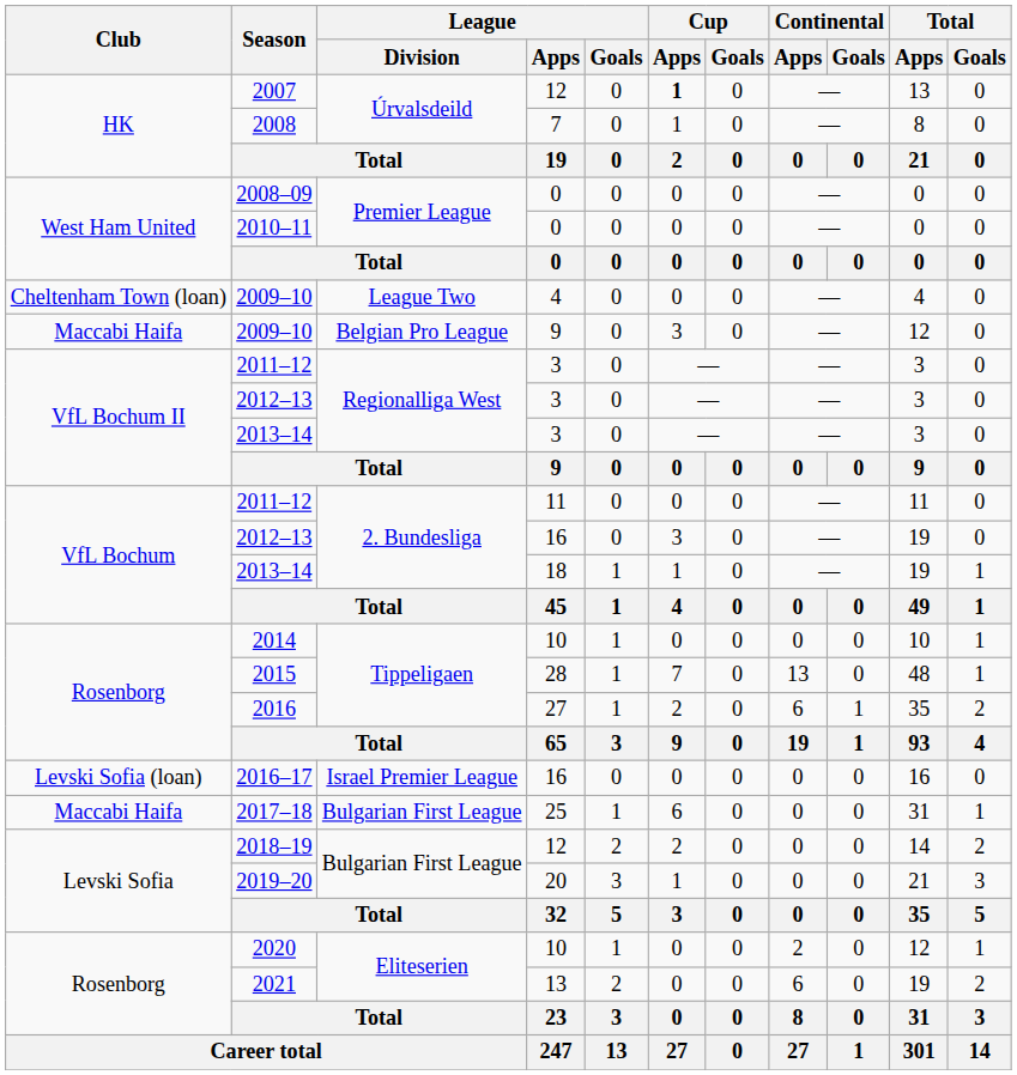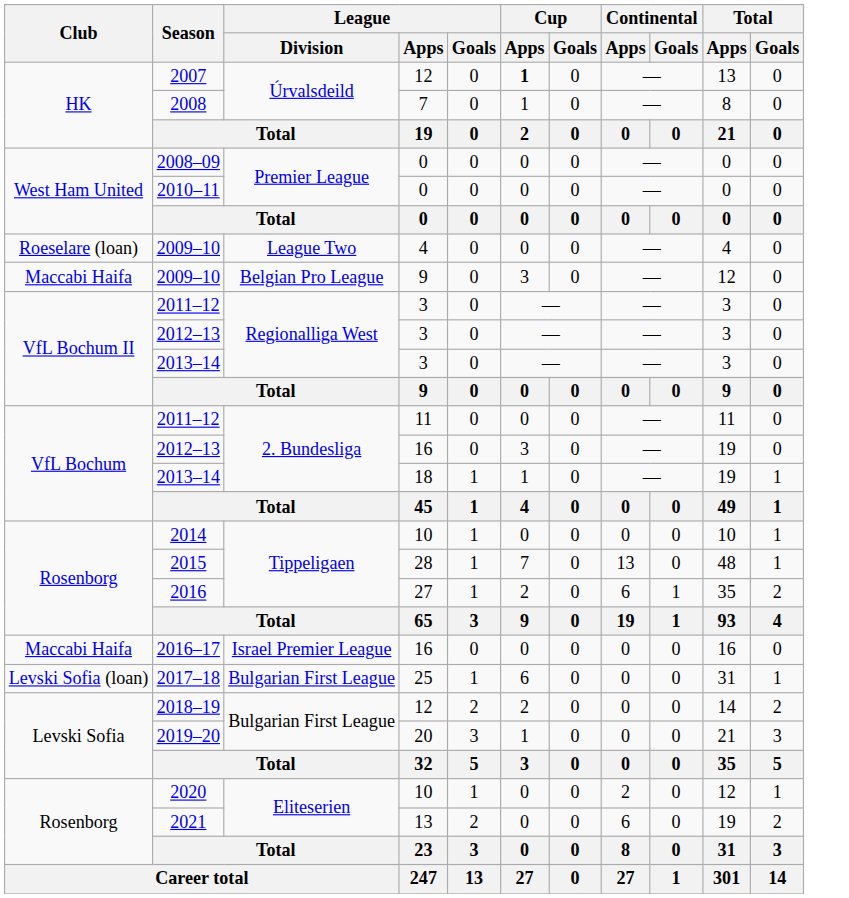 <table class="wikitable" style="text-align:center">
 <tr>
 <th rowspan="2">Club</th>
 <th rowspan="2">Season</th>
 <th colspan="3">League</th>
 <th colspan="2">Cup</th>
 <th colspan="2">Continental</th>
 <th colspan="2">Total</th>
 </tr>
 <tr>
 <th>Division</th>
 <th>Apps</th>
 <th>Goals</th>
 <th>Apps</th>
 <th>Goals</th>
 <th>Apps</th>
 <th>Goals</th>
 <th>Apps</th>
 <th>Goals</th>
 </tr>
 <tr>
 <td rowspan="3"><a href='#'>HK</a></td>
 <td><a href='#'>2007</a></td>
 <td rowspan="2"><a href='#'>Úrvalsdeild</a></td>
 <td>12</td>
 <td>0</td>
 <td><strong>1</strong></td>
 <td>0</td>
 <td colspan="2">—</td>
 <td>13</td>
 <td>0</td>
 </tr>
 <tr>
 <td><a href='#'>2008</a></td>
 <td>7</td>
 <td>0</td>
 <td>1</td>
 <td>0</td>
 <td colspan="2">—</td>
 <td>8</td>
 <td>0</td>
 </tr>
 <tr>
 <th colspan="2">Total</th>
 <th>19</th>
 <th>0</th>
 <th>2</th>
 <th>0</th>
 <th>0</th>
 <th>0</th>
 <th>21</th>
 <th>0</th>
 </tr>
 <tr>
 <td rowspan="3"><a href='#'>West Ham United</a></td>
 <td><a href='#'>2008–09</a></td>
 <td rowspan="2"><a href='#'>Premier League</a></td>
 <td>0</td>
 <td>0</td>
 <td>0</td>
 <td>0</td>
 <td colspan="2">—</td>
 <td>0</td>
 <td>0</td>
 </tr>
 <tr>
 <td><a href='#'>2010–11</a></td>
 <td>0</td>
 <td>0</td>
 <td>0</td>
 <td>0</td>
 <td colspan="2">—</td>
 <td>0</td>
 <td>0</td>
 </tr>
 <tr>
 <th colspan="2">Total</th>
 <th>0</th>
 <th>0</th>
 <th>0</th>
 <th>0</th>
 <th>0</th>
 <th>0</th>
 <th>0</th>
 <th>0</th>
 </tr>
 <tr>
-<td><a href='#'>Cheltenham Town</a> (loan)</td>
+<td><a href='#'>Roeselare</a> (loan)</td>
 <td><a href='#'>2009–10</a></td>
 <td><a href='#'>League Two</a></td>
 <td>4</td>
 <td>0</td>
 <td>0</td>
 <td>0</td>
 <td colspan="2">—</td>
 <td>4</td>
 <td>0</td>
 </tr>
 <tr>
 <td><a href='#'>Maccabi Haifa</a></td>
 <td><a href='#'>2009–10</a></td>
 <td><a href='#'>Belgian Pro League</a></td>
 <td>9</td>
 <td>0</td>
 <td>3</td>
 <td>0</td>
 <td colspan="2">—</td>
 <td>12</td>
 <td>0</td>
 </tr>
 <tr>
 <td rowspan="4"><a href='#'>VfL Bochum II</a></td>
 <td><a href='#'>2011–12</a></td>
 <td rowspan="3"><a href='#'>Regionalliga West</a></td>
 <td>3</td>
 <td>0</td>
 <td colspan="2">—</td>
 <td colspan="2">—</td>
 <td>3</td>
 <td>0</td>
 </tr>
 <tr>
 <td><a href='#'>2012–13</a></td>
 <td>3</td>
 <td>0</td>
 <td colspan="2">—</td>
 <td colspan="2">—</td>
 <td>3</td>
 <td>0</td>
 </tr>
 <tr>
 <td><a href='#'>2013–14</a></td>
 <td>3</td>
 <td>0</td>
 <td colspan="2">—</td>
 <td colspan="2">—</td>
 <td>3</td>
 <td>0</td>
 </tr>
 <tr>
 <th colspan="2">Total</th>
 <th>9</th>
 <th>0</th>
 <th>0</th>
 <th>0</th>
 <th>0</th>
 <th>0</th>
 <th>9</th>
 <th>0</th>
 </tr>
 <tr>
 <td rowspan="4"><a href='#'>VfL Bochum</a></td>
 <td><a href='#'>2011–12</a></td>
 <td rowspan="3"><a href='#'>2. Bundesliga</a></td>
 <td>11</td>
 <td>0</td>
 <td>0</td>
 <td>0</td>
 <td colspan="2">—</td>
 <td>11</td>
 <td>0</td>
 </tr>
 <tr>
 <td><a href='#'>2012–13</a></td>
 <td>16</td>
 <td>0</td>
 <td>3</td>
 <td>0</td>
 <td colspan="2">—</td>
 <td>19</td>
 <td>0</td>
 </tr>
 <tr>
 <td><a href='#'>2013–14</a></td>
 <td>18</td>
 <td>1</td>
 <td>1</td>
 <td>0</td>
 <td colspan="2">—</td>
 <td>19</td>
 <td>1</td>
 </tr>
 <tr>
 <th colspan="2">Total</th>
 <th>45</th>
 <th>1</th>
 <th>4</th>
 <th>0</th>
 <th>0</th>
 <th>0</th>
 <th>49</th>
 <th>1</th>
 </tr>
 <tr>
 <td rowspan="4"><a href='#'>Rosenborg</a></td>
 <td><a href='#'>2014</a></td>
 <td rowspan="3"><a href='#'>Tippeligaen</a></td>
 <td>10</td>
 <td>1</td>
 <td>0</td>
 <td>0</td>
 <td>0</td>
 <td>0</td>
 <td>10</td>
 <td>1</td>
 </tr>
 <tr>
 <td><a href='#'>2015</a></td>
 <td>28</td>
 <td>1</td>
 <td>7</td>
 <td>0</td>
 <td>13</td>
 <td>0</td>
 <td>48</td>
 <td>1</td>
 </tr>
 <tr>
 <td><a href='#'>2016</a></td>
 <td>27</td>
 <td>1</td>
 <td>2</td>
 <td>0</td>
 <td>6</td>
 <td>1</td>
 <td>35</td>
 <td>2</td>
 </tr>
 <tr>
 <th colspan="2">Total</th>
 <th>65</th>
 <th>3</th>
 <th>9</th>
 <th>0</th>
 <th>19</th>
 <th>1</th>
 <th>93</th>
 <th>4</th>
 </tr>
 <tr>
-<td><a href='#'>Levski Sofia</a> (loan)</td>
+<td><a href='#'>Maccabi Haifa</a></td>
 <td><a href='#'>2016–17</a></td>
 <td><a href='#'>Israel Premier League</a></td>
 <td>16</td>
 <td>0</td>
 <td>0</td>
 <td>0</td>
 <td>0</td>
 <td>0</td>
 <td>16</td>
 <td>0</td>
 </tr>
 <tr>
-<td><a href='#'>Maccabi Haifa</a></td>
+<td><a href='#'>Levski Sofia</a> (loan)</td>
 <td><a href='#'>2017–18</a></td>
 <td><a href='#'>Bulgarian First League</a></td>
 <td>25</td>
 <td>1</td>
 <td>6</td>
 <td>0</td>
 <td>0</td>
 <td>0</td>
 <td>31</td>
 <td>1</td>
 </tr>
 <tr>
 <td rowspan="3">Levski Sofia</td>
 <td><a href='#'>2018–19</a></td>
 <td rowspan="2">Bulgarian First League</td>
 <td>12</td>
 <td>2</td>
 <td>2</td>
 <td>0</td>
 <td>0</td>
 <td>0</td>
 <td>14</td>
 <td>2</td>
 </tr>
 <tr>
 <td><a href='#'>2019–20</a></td>
 <td>20</td>
 <td>3</td>
 <td>1</td>
 <td>0</td>
 <td>0</td>
 <td>0</td>
 <td>21</td>
 <td>3</td>
 </tr>
 <tr>
 <th colspan="2">Total</th>
 <th>32</th>
 <th>5</th>
 <th>3</th>
 <th>0</th>
 <th>0</th>
 <th>0</th>
 <th>35</th>
 <th>5</th>
 </tr>
 <tr>
 <td rowspan="3">Rosenborg</td>
 <td><a href='#'>2020</a></td>
 <td rowspan="2"><a href='#'>Eliteserien</a></td>
 <td>10</td>
 <td>1</td>
 <td>0</td>
 <td>0</td>
 <td>2</td>
 <td>0</td>
 <td>12</td>
 <td>1</td>
 </tr>
 <tr>
 <td><a href='#'>2021</a></td>
 <td>13</td>
 <td>2</td>
 <td>0</td>
 <td>0</td>
 <td>6</td>
 <td>0</td>
 <td>19</td>
 <td>2</td>
 </tr>
 <tr>
 <th colspan="2">Total</th>
 <th>23</th>
 <th>3</th>
 <th>0</th>
 <th>0</th>
 <th>8</th>
 <th>0</th>
 <th>31</th>
 <th>3</th>
 </tr>
 <tr>
 <th colspan="3">Career total</th>
 <th>247</th>
 <th>13</th>
 <th>27</th>
 <th>0</th>
 <th>27</th>
 <th>1</th>
 <th>301</th>
 <th>14</th>
 </tr>
 </table>
